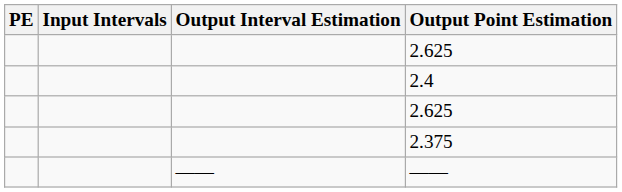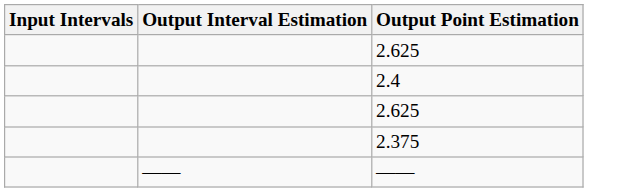 <table class="wikitable">
 <tr>
-<th>PE</th>
 <th>Input Intervals</th>
 <th>Output Interval Estimation</th>
 <th>Output Point Estimation</th>
 </tr>
 <tr>
 <td></td>
 <td></td>
-<td></td>
 <td>2.625</td>
 </tr>
 <tr>
-<td></td>
 <td></td>
 <td></td>
 <td>2.4</td>
 </tr>
 <tr>
 <td></td>
 <td></td>
-<td></td>
 <td>2.625</td>
 </tr>
 <tr>
-<td></td>
 <td></td>
 <td></td>
 <td>2.375</td>
 </tr>
 <tr>
 <td></td>
-<td></td>
 <td>——</td>
 <td>——</td>
 </tr>
 </table>
